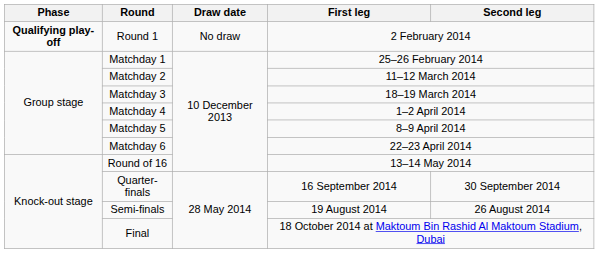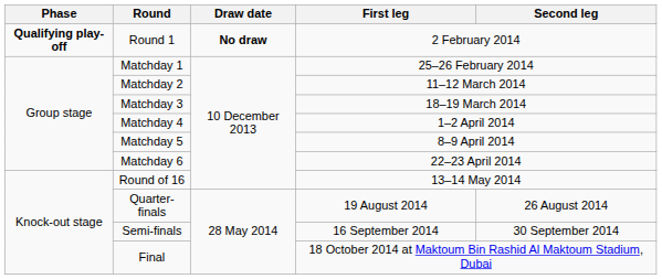 <table class="wikitable" style="text-align:center">
 <tr>
 <th>Phase</th>
 <th>Round</th>
 <th>Draw date</th>
 <th>First leg</th>
 <th>Second leg</th>
 </tr>
 <tr>
 <td rowspan=1><strong>Qualifying play-off</strong></td>
 <td>Round 1</td>
-<td>No draw</td>
+<td><strong>No draw</strong></td>
 <td colspan=2>2 February 2014</td>
 </tr>
 <tr>
 <td rowspan=6>Group stage</td>
 <td>Matchday 1</td>
 <td rowspan=7>10 December 2013</td>
 <td colspan=2>25–26 February 2014</td>
 </tr>
 <tr>
 <td>Matchday 2</td>
 <td colspan=2>11–12 March 2014</td>
 </tr>
 <tr>
 <td>Matchday 3</td>
 <td colspan=2>18–19 March 2014</td>
 </tr>
 <tr>
 <td>Matchday 4</td>
 <td colspan=2>1–2 April 2014</td>
 </tr>
 <tr>
 <td>Matchday 5</td>
 <td colspan=2>8–9 April 2014</td>
 </tr>
 <tr>
 <td>Matchday 6</td>
 <td colspan=2>22–23 April 2014</td>
 </tr>
 <tr>
 <td rowspan=4>Knock-out stage</td>
 <td>Round of 16</td>
 <td colspan=2>13–14 May 2014</td>
 </tr>
 <tr>
 <td>Quarter-finals</td>
 <td rowspan=3>28 May 2014</td>
-<td>16 September 2014</td>
-<td>30 September 2014</td>
+<td>19 August 2014</td>
+<td>26 August 2014</td>
 </tr>
 <tr>
 <td>Semi-finals</td>
-<td>19 August 2014</td>
-<td>26 August 2014</td>
+<td>16 September 2014</td>
+<td>30 September 2014</td>
 </tr>
 <tr>
 <td>Final</td>
 <td colspan=2>18 October 2014 at <a href='#'>Maktoum Bin Rashid Al Maktoum Stadium</a>, <a href='#'>Dubai</a></td>
 </tr>
 </table>
